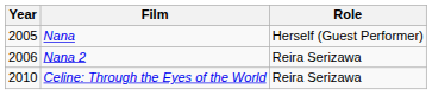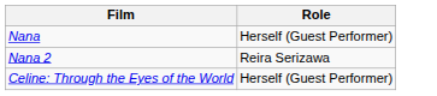 <table class="wikitable">
 <tr>
-<th>Year</th>
 <th>Film</th>
 <th>Role</th>
 </tr>
 <tr>
-<td>2005</td>
 <td><em><a href='#'>Nana</a></em></td>
 <td>Herself (Guest Performer)</td>
 </tr>
 <tr>
-<td>2006</td>
 <td><em><a href='#'>Nana 2</a></em></td>
 <td>Reira Serizawa</td>
 </tr>
 <tr>
-<td>2010</td>
 <td><em><a href='#'>Celine: Through the Eyes of the World</a></em></td>
-<td>Reira Serizawa</td>
+<td>Herself (Guest Performer)</td>
 </tr>
 </table>
